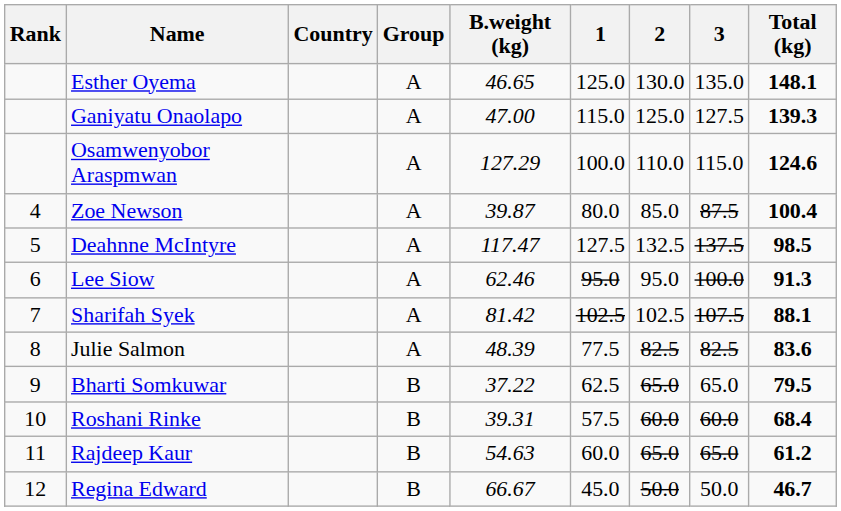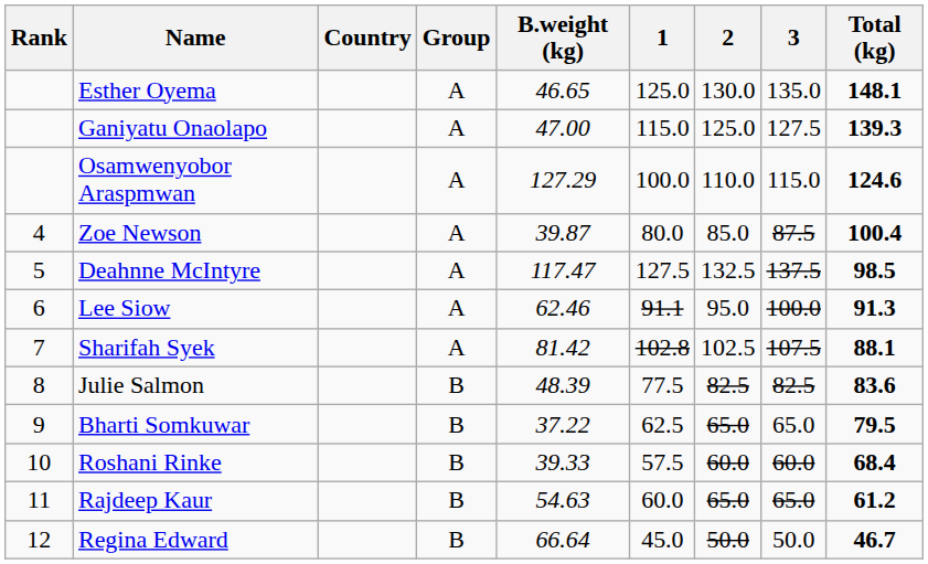 <table class="wikitable sortable" style="text-align:center;">
 <tr>
 <th>Rank</th>
 <th>Name</th>
 <th>Country</th>
 <th>Group</th>
 <th>B.weight (kg)</th>
 <th>1</th>
 <th>2</th>
 <th>3</th>
 <th>Total (kg)</th>
 </tr>
 <tr>
 <td></td>
 <td align=left><a href='#'>Esther Oyema</a></td>
 <td align=left></td>
 <td>A</td>
 <td><em>46.65</em></td>
 <td>125.0</td>
 <td>130.0</td>
 <td>135.0</td>
 <td><strong>148.1</strong></td>
 </tr>
 <tr>
 <td></td>
 <td align=left><a href='#'>Ganiyatu Onaolapo</a></td>
 <td align=left></td>
 <td>A</td>
 <td><em>47.00</em></td>
 <td>115.0</td>
 <td>125.0</td>
 <td>127.5</td>
 <td><strong>139.3</strong></td>
 </tr>
 <tr>
 <td></td>
 <td align=left><a href='#'>Osamwenyobor Araspmwan</a></td>
 <td align=left></td>
 <td>A</td>
 <td><em>127.29</em></td>
 <td>100.0</td>
 <td>110.0</td>
 <td>115.0</td>
 <td><strong>124.6</strong></td>
 </tr>
 <tr>
 <td>4</td>
 <td align=left><a href='#'>Zoe Newson</a></td>
 <td align=left></td>
 <td>A</td>
 <td><em>39.87</em></td>
 <td>80.0</td>
 <td>85.0</td>
 <td><s>87.5</s></td>
 <td><strong>100.4</strong></td>
 </tr>
 <tr>
 <td>5</td>
 <td align=left><a href='#'>Deahnne McIntyre</a></td>
 <td align=left></td>
 <td>A</td>
 <td><em>117.47</em></td>
 <td>127.5</td>
 <td>132.5</td>
 <td><s>137.5</s></td>
 <td><strong>98.5</strong></td>
 </tr>
 <tr>
 <td>6</td>
 <td align=left><a href='#'>Lee Siow</a></td>
 <td align=left></td>
 <td>A</td>
 <td><em>62.46</em></td>
-<td><s>95.0</s></td>
+<td><s>91.1</s></td>
 <td>95.0</td>
 <td><s>100.0</s></td>
 <td><strong>91.3</strong></td>
 </tr>
 <tr>
 <td>7</td>
 <td align=left><a href='#'>Sharifah Syek</a></td>
 <td align=left></td>
 <td>A</td>
 <td><em>81.42</em></td>
-<td><s>102.5</s></td>
+<td><s>102.8</s></td>
 <td>102.5</td>
 <td><s>107.5</s></td>
 <td><strong>88.1</strong></td>
 </tr>
 <tr>
 <td>8</td>
 <td align=left>Julie Salmon</td>
 <td align=left></td>
-<td>A</td>
+<td>B</td>
 <td><em>48.39</em></td>
 <td>77.5</td>
 <td><s>82.5</s></td>
 <td><s>82.5</s></td>
 <td><strong>83.6</strong></td>
 </tr>
 <tr>
 <td>9</td>
 <td align=left><a href='#'>Bharti Somkuwar</a></td>
 <td align=left></td>
 <td>B</td>
 <td><em>37.22</em></td>
 <td>62.5</td>
 <td><s>65.0</s></td>
 <td>65.0</td>
 <td><strong>79.5</strong></td>
 </tr>
 <tr>
 <td>10</td>
 <td align=left><a href='#'>Roshani Rinke</a></td>
 <td align=left></td>
 <td>B</td>
-<td><em>39.31</em></td>
+<td><em>39.33</em></td>
 <td>57.5</td>
 <td><s>60.0</s></td>
 <td><s>60.0</s></td>
 <td><strong>68.4</strong></td>
 </tr>
 <tr>
 <td>11</td>
 <td align=left><a href='#'>Rajdeep Kaur</a></td>
 <td align=left></td>
 <td>B</td>
 <td><em>54.63</em></td>
 <td>60.0</td>
 <td><s>65.0</s></td>
 <td><s>65.0</s></td>
 <td><strong>61.2</strong></td>
 </tr>
 <tr>
 <td>12</td>
 <td align=left><a href='#'>Regina Edward</a></td>
 <td align=left></td>
 <td>B</td>
-<td><em>66.67</em></td>
+<td><em>66.64</em></td>
 <td>45.0</td>
 <td><s>50.0</s></td>
 <td>50.0</td>
 <td><strong>46.7</strong></td>
 </tr>
 </table>
